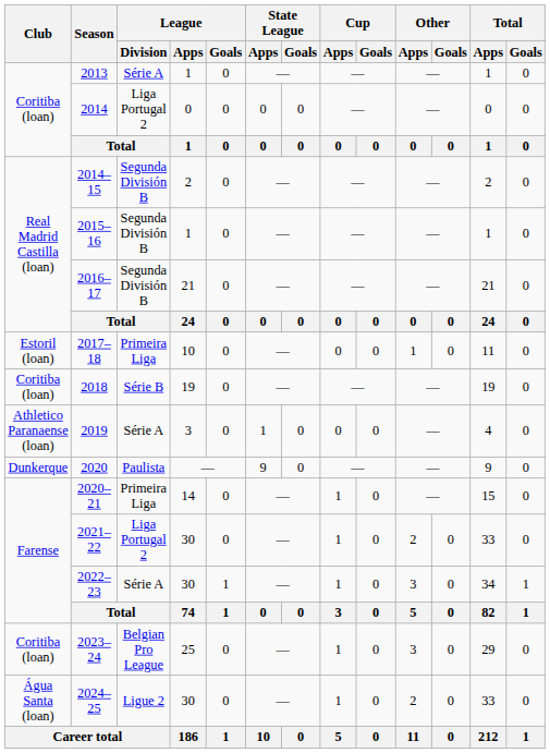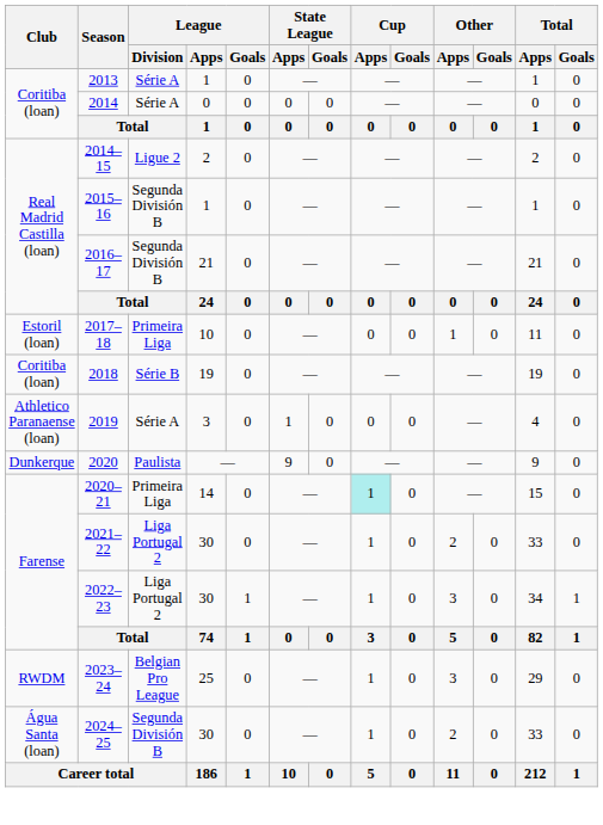 <table class="wikitable" style="text-align:center">
 <tr>
 <th rowspan="2">Club</th>
 <th rowspan="2">Season</th>
 <th colspan="3">League</th>
 <th colspan="2">State League</th>
 <th colspan="2">Cup</th>
 <th colspan="2">Other</th>
 <th colspan="2">Total</th>
 </tr>
 <tr>
 <th>Division</th>
 <th>Apps</th>
 <th>Goals</th>
 <th>Apps</th>
 <th>Goals</th>
 <th>Apps</th>
 <th>Goals</th>
 <th>Apps</th>
 <th>Goals</th>
 <th>Apps</th>
 <th>Goals</th>
 </tr>
 <tr>
 <td rowspan="3"><a href='#'>Coritiba</a> (loan)</td>
 <td><a href='#'>2013</a></td>
 <td><a href='#'>Série A</a></td>
 <td>1</td>
 <td>0</td>
 <td colspan="2">—</td>
 <td colspan="2">—</td>
 <td colspan="2">—</td>
 <td>1</td>
 <td>0</td>
 </tr>
 <tr>
 <td><a href='#'>2014</a></td>
-<td>Liga Portugal 2</td>
+<td>Série A</td>
 <td>0</td>
 <td>0</td>
 <td>0</td>
 <td>0</td>
 <td colspan="2">—</td>
 <td colspan="2">—</td>
 <td>0</td>
 <td>0</td>
 </tr>
 <tr>
 <th colspan="2">Total</th>
 <th>1</th>
 <th>0</th>
 <th>0</th>
 <th>0</th>
 <th>0</th>
 <th>0</th>
 <th>0</th>
 <th>0</th>
 <th>1</th>
 <th>0</th>
 </tr>
 <tr>
 <td rowspan="4"><a href='#'>Real Madrid Castilla</a> (loan)</td>
 <td><a href='#'>2014–15</a></td>
-<td><a href='#'>Segunda División B</a></td>
+<td><a href='#'>Ligue 2</a></td>
 <td>2</td>
 <td>0</td>
 <td colspan="2">—</td>
 <td colspan="2">—</td>
 <td colspan="2">—</td>
 <td>2</td>
 <td>0</td>
 </tr>
 <tr>
 <td><a href='#'>2015–16</a></td>
 <td>Segunda División B</td>
 <td>1</td>
 <td>0</td>
 <td colspan="2">—</td>
 <td colspan="2">—</td>
 <td colspan="2">—</td>
 <td>1</td>
 <td>0</td>
 </tr>
 <tr>
 <td><a href='#'>2016–17</a></td>
 <td>Segunda División B</td>
 <td>21</td>
 <td>0</td>
 <td colspan="2">—</td>
 <td colspan="2">—</td>
 <td colspan="2">—</td>
 <td>21</td>
 <td>0</td>
 </tr>
 <tr>
 <th colspan="2">Total</th>
 <th>24</th>
 <th>0</th>
 <th>0</th>
 <th>0</th>
 <th>0</th>
 <th>0</th>
 <th>0</th>
 <th>0</th>
 <th>24</th>
 <th>0</th>
 </tr>
 <tr>
 <td><a href='#'>Estoril</a> (loan)</td>
 <td><a href='#'>2017–18</a></td>
 <td><a href='#'>Primeira Liga</a></td>
 <td>10</td>
 <td>0</td>
 <td colspan="2">—</td>
 <td>0</td>
 <td>0</td>
 <td>1</td>
 <td>0</td>
 <td>11</td>
 <td>0</td>
 </tr>
 <tr>
 <td><a href='#'>Coritiba</a> (loan)</td>
 <td><a href='#'>2018</a></td>
 <td><a href='#'>Série B</a></td>
 <td>19</td>
 <td>0</td>
 <td colspan="2">—</td>
 <td colspan="2">—</td>
 <td colspan="2">—</td>
 <td>19</td>
 <td>0</td>
 </tr>
 <tr>
 <td><a href='#'>Athletico Paranaense</a> (loan)</td>
 <td><a href='#'>2019</a></td>
 <td>Série A</td>
 <td>3</td>
 <td>0</td>
 <td>1</td>
 <td>0</td>
 <td>0</td>
 <td>0</td>
 <td colspan="2">—</td>
 <td>4</td>
 <td>0</td>
 </tr>
 <tr>
 <td><a href='#'>Dunkerque</a></td>
 <td><a href='#'>2020</a></td>
 <td><a href='#'>Paulista</a></td>
 <td colspan="2">—</td>
 <td>9</td>
 <td>0</td>
 <td colspan="2">—</td>
 <td colspan="2">—</td>
 <td>9</td>
 <td>0</td>
 </tr>
 <tr>
 <td rowspan="4"><a href='#'>Farense</a></td>
 <td><a href='#'>2020–21</a></td>
 <td>Primeira Liga</td>
 <td>14</td>
 <td>0</td>
 <td colspan="2">—</td>
-<td>1</td>
+<td style="background: paleturquoise;">1</td>
 <td>0</td>
 <td colspan="2">—</td>
 <td>15</td>
 <td>0</td>
 </tr>
 <tr>
 <td><a href='#'>2021–22</a></td>
 <td><a href='#'>Liga Portugal 2</a></td>
 <td>30</td>
 <td>0</td>
 <td colspan="2">—</td>
 <td>1</td>
 <td>0</td>
 <td>2</td>
 <td>0</td>
 <td>33</td>
 <td>0</td>
 </tr>
 <tr>
 <td><a href='#'>2022–23</a></td>
-<td>Série A</td>
+<td>Liga Portugal 2</td>
 <td>30</td>
 <td>1</td>
 <td colspan="2">—</td>
 <td>1</td>
 <td>0</td>
 <td>3</td>
 <td>0</td>
 <td>34</td>
 <td>1</td>
 </tr>
 <tr>
 <th colspan="2">Total</th>
 <th>74</th>
 <th>1</th>
 <th>0</th>
 <th>0</th>
 <th>3</th>
 <th>0</th>
 <th>5</th>
 <th>0</th>
 <th>82</th>
 <th>1</th>
 </tr>
 <tr>
-<td><a href='#'>Coritiba</a> (loan)</td>
+<td><a href='#'>RWDM</a></td>
 <td><a href='#'>2023–24</a></td>
 <td><a href='#'>Belgian Pro League</a></td>
 <td>25</td>
 <td>0</td>
 <td colspan="2">—</td>
 <td>1</td>
 <td>0</td>
 <td>3</td>
 <td>0</td>
 <td>29</td>
 <td>0</td>
 </tr>
 <tr>
 <td><a href='#'>Água Santa</a> (loan)</td>
 <td><a href='#'>2024–25</a></td>
-<td><a href='#'>Ligue 2</a></td>
+<td><a href='#'>Segunda División B</a></td>
 <td>30</td>
 <td>0</td>
 <td colspan="2">—</td>
 <td>1</td>
 <td>0</td>
 <td>2</td>
 <td>0</td>
 <td>33</td>
 <td>0</td>
 </tr>
 <tr>
 <th colspan="3">Career total</th>
 <th>186</th>
 <th>1</th>
 <th>10</th>
 <th>0</th>
 <th>5</th>
 <th>0</th>
 <th>11</th>
 <th>0</th>
 <th>212</th>
 <th>1</th>
 </tr>
 </table>
